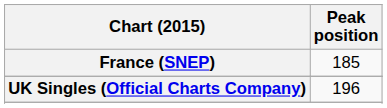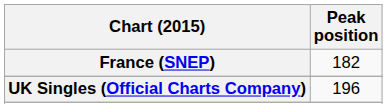 <table class="wikitable sortable plainrowheaders" style="text-align:center">
 <tr>
 <th scope="col">Chart (2015)</th>
 <th scope="col">Peak<br>position</th>
 </tr>
 <tr>
 <th scope="row">France (<a href='#'>SNEP</a>)</th>
-<td>185</td>
+<td>182</td>
 </tr>
 <tr>
 </tr>
 <tr>
 </tr>
 <tr>
 <th scope="row">UK Singles (<a href='#'>Official Charts Company</a>)</th>
 <td align="center">196</td>
 </tr>
 <tr>
 </tr>
 <tr>
 </tr>
 </table>
